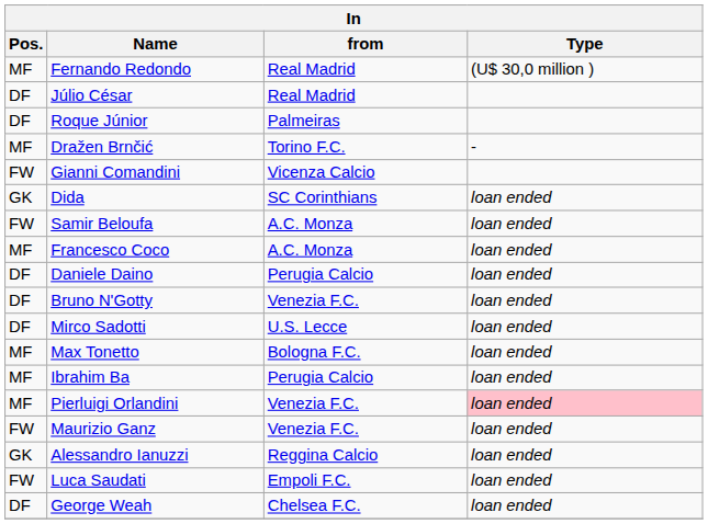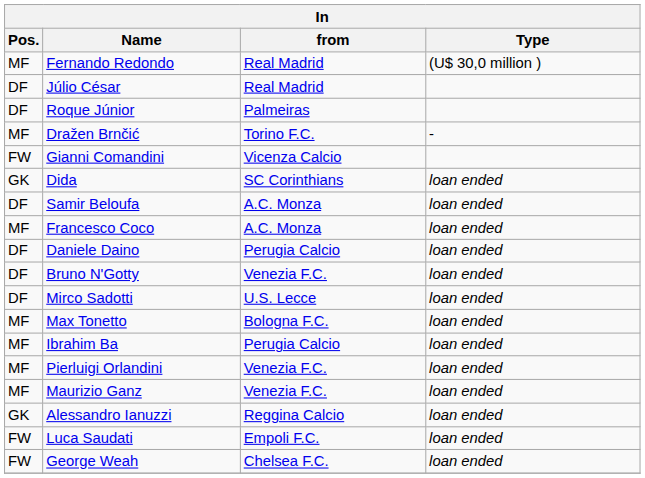 <table class="wikitable" style="font-size:90%;width:99%;">
 <tr>
 <th colspan="4">In</th>
 </tr>
 <tr>
 <th width=3%>Pos.</th>
 <th width=32%>Name</th>
 <th width=30%>from</th>
 <th width=35%>Type</th>
 </tr>
 <tr>
 <td>MF</td>
 <td><a href='#'>Fernando Redondo</a></td>
 <td><a href='#'>Real Madrid</a></td>
 <td>(U$ 30,0 million )</td>
 </tr>
 <tr>
 <td>DF</td>
 <td><a href='#'>Júlio César</a></td>
 <td><a href='#'>Real Madrid</a></td>
 <td></td>
 </tr>
 <tr>
 <td>DF</td>
 <td><a href='#'>Roque Júnior</a></td>
 <td><a href='#'>Palmeiras</a></td>
 <td></td>
 </tr>
 <tr>
 <td>MF</td>
 <td><a href='#'>Dražen Brnčić</a></td>
 <td><a href='#'>Torino F.C.</a></td>
 <td>-</td>
 </tr>
 <tr>
 <td>FW</td>
 <td><a href='#'>Gianni Comandini</a></td>
 <td><a href='#'>Vicenza Calcio</a></td>
 <td></td>
 </tr>
 <tr>
 <td>GK</td>
 <td><a href='#'>Dida</a></td>
 <td><a href='#'>SC Corinthians</a></td>
 <td><em>loan ended</em></td>
 </tr>
 <tr>
-<td>FW</td>
+<td>DF</td>
 <td><a href='#'>Samir Beloufa</a></td>
 <td><a href='#'>A.C. Monza</a></td>
 <td><em>loan ended</em></td>
 </tr>
 <tr>
 <td>MF</td>
 <td><a href='#'>Francesco Coco </a></td>
 <td><a href='#'>A.C. Monza</a></td>
 <td><em>loan ended</em></td>
 </tr>
 <tr>
 <td>DF</td>
 <td><a href='#'>Daniele Daino</a></td>
 <td><a href='#'>Perugia Calcio</a></td>
 <td><em>loan ended</em></td>
 </tr>
 <tr>
 <td>DF</td>
 <td><a href='#'>Bruno N'Gotty</a></td>
 <td><a href='#'>Venezia F.C.</a></td>
 <td><em>loan ended</em></td>
 </tr>
 <tr>
 <td>DF</td>
 <td><a href='#'>Mirco Sadotti</a></td>
 <td><a href='#'>U.S. Lecce</a></td>
 <td><em>loan ended</em></td>
 </tr>
 <tr>
 <td>MF</td>
 <td><a href='#'>Max Tonetto</a></td>
 <td><a href='#'>Bologna F.C.</a></td>
 <td><em>loan ended</em></td>
 </tr>
 <tr>
 <td>MF</td>
 <td><a href='#'>Ibrahim Ba</a></td>
 <td><a href='#'>Perugia Calcio</a></td>
 <td><em>loan ended</em></td>
 </tr>
 <tr>
 <td>MF</td>
 <td><a href='#'>Pierluigi Orlandini</a></td>
 <td><a href='#'>Venezia F.C.</a></td>
-<td style="background: pink;"><em>loan ended</em></td>
+<td><em>loan ended</em></td>
 </tr>
 <tr>
-<td>FW</td>
+<td>MF</td>
 <td><a href='#'>Maurizio Ganz</a></td>
 <td><a href='#'>Venezia F.C.</a></td>
 <td><em>loan ended</em></td>
 </tr>
 <tr>
 <td>GK</td>
 <td><a href='#'>Alessandro Ianuzzi</a></td>
 <td><a href='#'>Reggina Calcio</a></td>
 <td><em>loan ended</em></td>
 </tr>
 <tr>
 <td>FW</td>
 <td><a href='#'>Luca Saudati</a></td>
 <td><a href='#'>Empoli F.C.</a></td>
 <td><em>loan ended</em></td>
 </tr>
 <tr>
-<td>DF</td>
+<td>FW</td>
 <td><a href='#'>George Weah</a></td>
 <td><a href='#'>Chelsea F.C.</a></td>
 <td><em>loan ended</em></td>
 </tr>
 <tr>
 </tr>
 </table>
